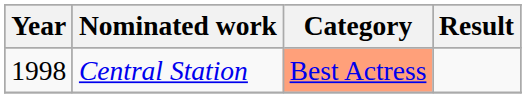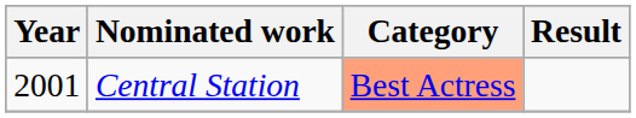 <table class="wikitable sortable">
 <tr>
 <th>Year</th>
 <th>Nominated work</th>
 <th>Category</th>
 <th>Result</th>
 </tr>
 <tr>
-<td>1998</td>
+<td>2001</td>
 <td><em><a href='#'>Central Station</a></em></td>
 <td style="background: lightsalmon;"><a href='#'>Best Actress</a></td>
 <td></td>
 </tr>
 <tr>
 </tr>
 </table>
